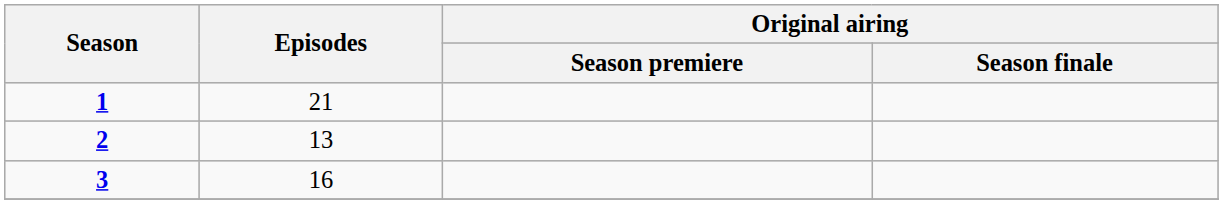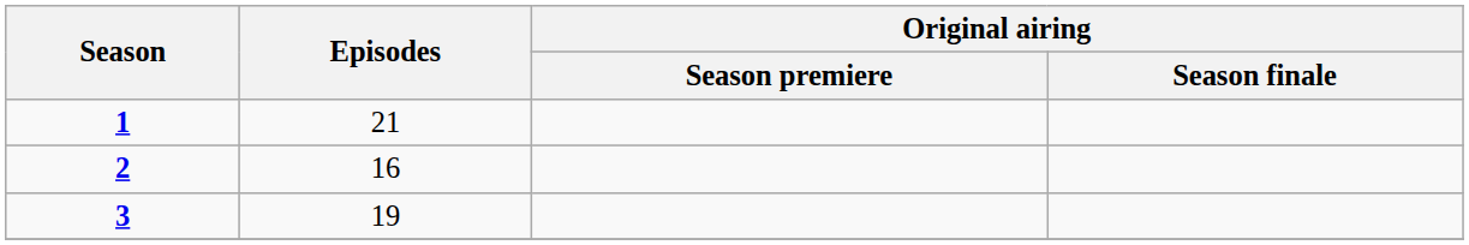 <table class="wikitable" style="width:40%">
 <tr>
 <th rowspan="2">Season</th>
 <th rowspan="2">Episodes</th>
 <th colspan="2">Original airing</th>
 </tr>
 <tr>
 <th>Season premiere</th>
 <th>Season finale</th>
 </tr>
 <tr>
 <td style="text-align:center"><strong><a href='#'>1</a></strong></td>
 <td style="text-align:center">21</td>
 <td style="text-align:center"></td>
 <td style="text-align:center"></td>
 </tr>
 <tr>
 <td style="text-align:center"><strong><a href='#'>2</a></strong></td>
-<td style="text-align:center">13</td>
+<td style="text-align:center">16</td>
 <td style="text-align:center"></td>
 <td style="text-align:center"></td>
 </tr>
 <tr>
 <td style="text-align:center"><strong><a href='#'>3</a></strong></td>
-<td style="text-align:center">16</td>
+<td style="text-align:center">19</td>
 <td style="text-align:center"></td>
 <td style="text-align:center"></td>
 </tr>
 <tr>
 </tr>
 </table>
